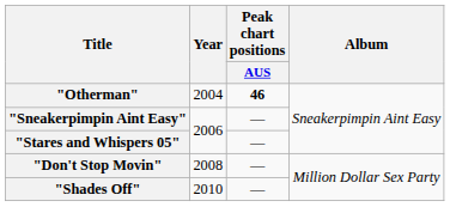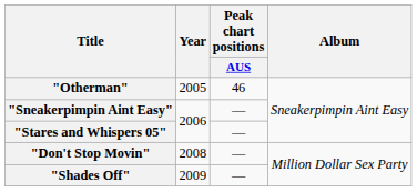 <table class="wikitable plainrowheaders" style="text-align:center">
 <tr>
 <th scope="col" rowspan="2">Title</th>
 <th scope="col" rowspan="2">Year</th>
 <th scope="col" colspan="1">Peak chart positions</th>
 <th scope="col" rowspan="2">Album</th>
 </tr>
 <tr>
 <th scope="col" style="width:3em; font-size:90%"><a href='#'>AUS</a><br></th>
 </tr>
 <tr>
 <th scope="row">"Otherman"</th>
-<td>2004</td>
-<td><strong>46</strong></td>
+<td>2005</td>
+<td>46</td>
 <td rowspan="3"><em>Sneakerpimpin Aint Easy</em></td>
 </tr>
 <tr>
 <th scope="row">"Sneakerpimpin Aint Easy"</th>
 <td rowspan="2">2006</td>
 <td>—</td>
 </tr>
 <tr>
 <th scope="row">"Stares and Whispers 05" </th>
 <td>—</td>
 </tr>
 <tr>
 <th scope="row">"Don't Stop Movin"</th>
 <td>2008</td>
 <td>—</td>
 <td rowspan="2"><em>Million Dollar Sex Party</em></td>
 </tr>
 <tr>
 <th scope="row">"Shades Off"</th>
-<td>2010</td>
+<td>2009</td>
 <td>—</td>
 </tr>
 </table>
